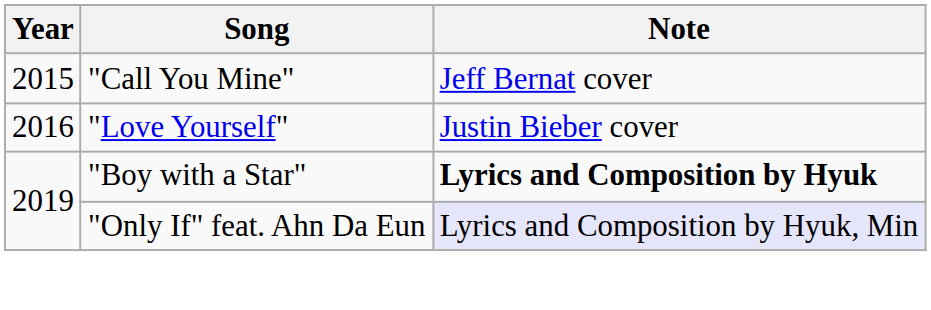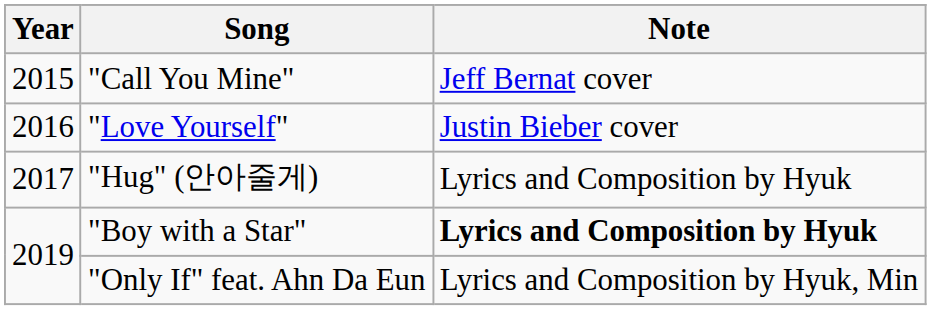 <table class="wikitable">
 <tr>
 <th>Year</th>
 <th>Song</th>
 <th>Note</th>
 </tr>
 <tr>
 <td>2015</td>
 <td>"Call You Mine"</td>
 <td><a href='#'>Jeff Bernat</a> cover</td>
 </tr>
 <tr>
 <td>2016</td>
 <td>"<a href='#'>Love Yourself</a>"</td>
 <td><a href='#'>Justin Bieber</a> cover</td>
 </tr>
 <tr>
+<td>2017</td>
+<td>"Hug" (안아줄게)</td>
+<td>Lyrics and Composition by Hyuk</td>
+</tr>
+<tr>
 <td rowspan="2">2019</td>
 <td>"Boy with a Star"</td>
 <td><strong>Lyrics and Composition by Hyuk</strong></td>
 </tr>
 <tr>
 <td>"Only If" feat. Ahn Da Eun</td>
-<td style="background: lavender;">Lyrics and Composition by Hyuk, Min</td>
+<td>Lyrics and Composition by Hyuk, Min</td>
 </tr>
 </table>
